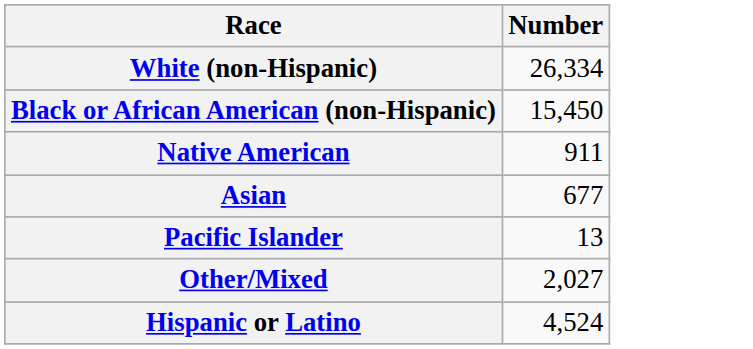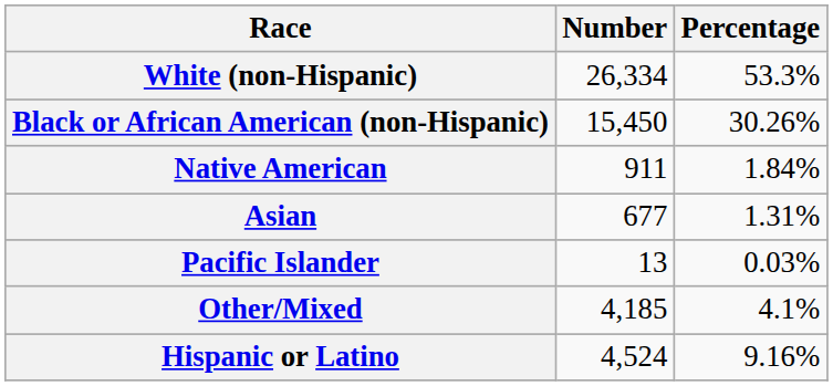 <table class="wikitable" style="text-align:right">
 <tr>
 <th scope="col">Race</th>
 <th scope="col">Number</th>
+<th scope="col">Percentage</th>
 </tr>
 <tr>
 <th scope="row"><a href='#'>White</a> (non-Hispanic)</th>
 <td>26,334</td>
+<td>53.3%</td>
 </tr>
 <tr>
 <th scope="row"><a href='#'>Black or African American</a> (non-Hispanic)</th>
 <td>15,450</td>
+<td>30.26%</td>
 </tr>
 <tr>
 <th scope="row"><a href='#'>Native American</a></th>
 <td>911</td>
+<td>1.84%</td>
 </tr>
 <tr>
 <th scope="row"><a href='#'>Asian</a></th>
 <td>677</td>
+<td>1.31%</td>
 </tr>
 <tr>
 <th scope="row"><a href='#'>Pacific Islander</a></th>
 <td>13</td>
+<td>0.03%</td>
 </tr>
 <tr>
 <th scope="row"><a href='#'>Other/Mixed</a></th>
-<td>2,027</td>
+<td>4,185</td>
+<td>4.1%</td>
 </tr>
 <tr>
 <th scope="row"><a href='#'>Hispanic</a> or <a href='#'>Latino</a></th>
 <td>4,524</td>
+<td>9.16%</td>
 </tr>
 </table>
